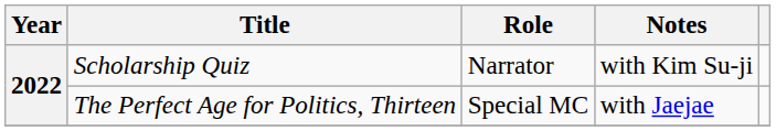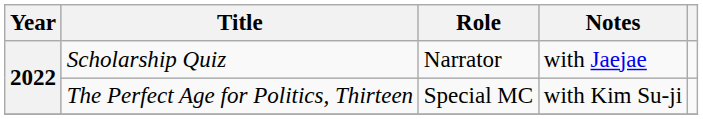 <table class="wikitable  plainrowheaders">
 <tr>
 <th scope="col">Year</th>
 <th scope="col">Title</th>
 <th scope="col">Role</th>
 <th scope="col">Notes</th>
 <th scope="col" class="unsortable"></th>
 </tr>
 <tr>
 <th scope="row" rowspan=2>2022</th>
 <td><em>Scholarship Quiz</em></td>
 <td>Narrator</td>
-<td>with Kim Su-ji</td>
+<td>with <a href='#'>Jaejae</a></td>
 <td></td>
 </tr>
 <tr>
 <td><em>The Perfect Age for Politics, Thirteen</em></td>
 <td>Special MC</td>
-<td>with <a href='#'>Jaejae</a></td>
+<td>with Kim Su-ji</td>
 <td></td>
 </tr>
 <tr>
 </tr>
 </table>
